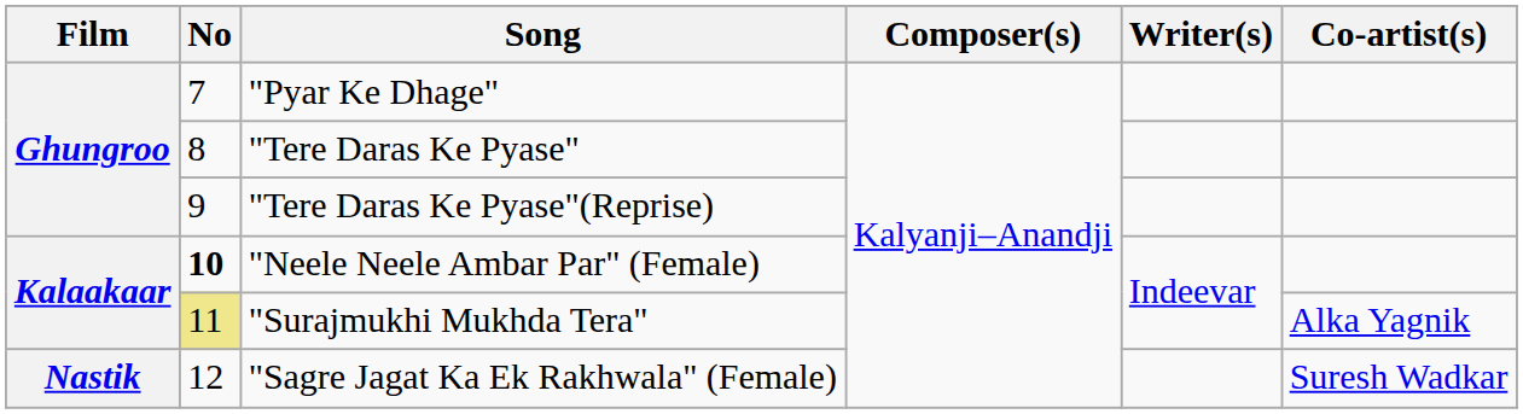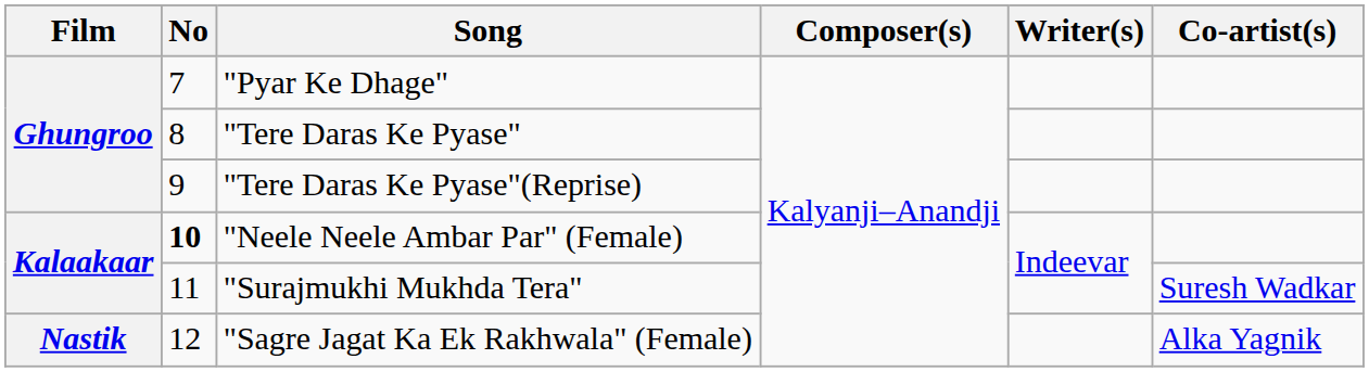 <table class="wikitable">
 <tr>
 <th>Film</th>
 <th><strong>No</strong></th>
 <th>Song</th>
 <th>Composer(s)</th>
 <th>Writer(s)</th>
 <th>Co-artist(s)</th>
 </tr>
 <tr>
 <th rowspan="3"><em><a href='#'>Ghungroo</a></em></th>
 <td>7</td>
 <td>"Pyar Ke Dhage"</td>
 <td rowspan="6"><a href='#'>Kalyanji–Anandji</a></td>
 <td></td>
 <td></td>
 </tr>
 <tr>
 <td>8</td>
 <td>"Tere Daras Ke Pyase"</td>
 <td></td>
 <td></td>
 </tr>
 <tr>
 <td>9</td>
 <td>"Tere Daras Ke Pyase"(Reprise)</td>
 <td></td>
 <td></td>
 </tr>
 <tr>
 <th rowspan="2"><em><a href='#'>Kalaakaar</a></em></th>
 <td><strong>10</strong></td>
 <td>"Neele Neele Ambar Par" (Female)</td>
 <td rowspan="2"><a href='#'>Indeevar</a></td>
 <td></td>
 </tr>
 <tr>
-<td style="background: khaki;">11</td>
+<td>11</td>
 <td>"Surajmukhi Mukhda Tera"</td>
-<td><a href='#'>Alka Yagnik</a></td>
+<td><a href='#'>Suresh Wadkar</a></td>
 </tr>
 <tr>
 <th><a href='#'><em>Nastik</em></a></th>
 <td>12</td>
 <td>"Sagre Jagat Ka Ek Rakhwala" (Female)</td>
 <td></td>
-<td><a href='#'>Suresh Wadkar</a></td>
+<td><a href='#'>Alka Yagnik</a></td>
 </tr>
 </table>
